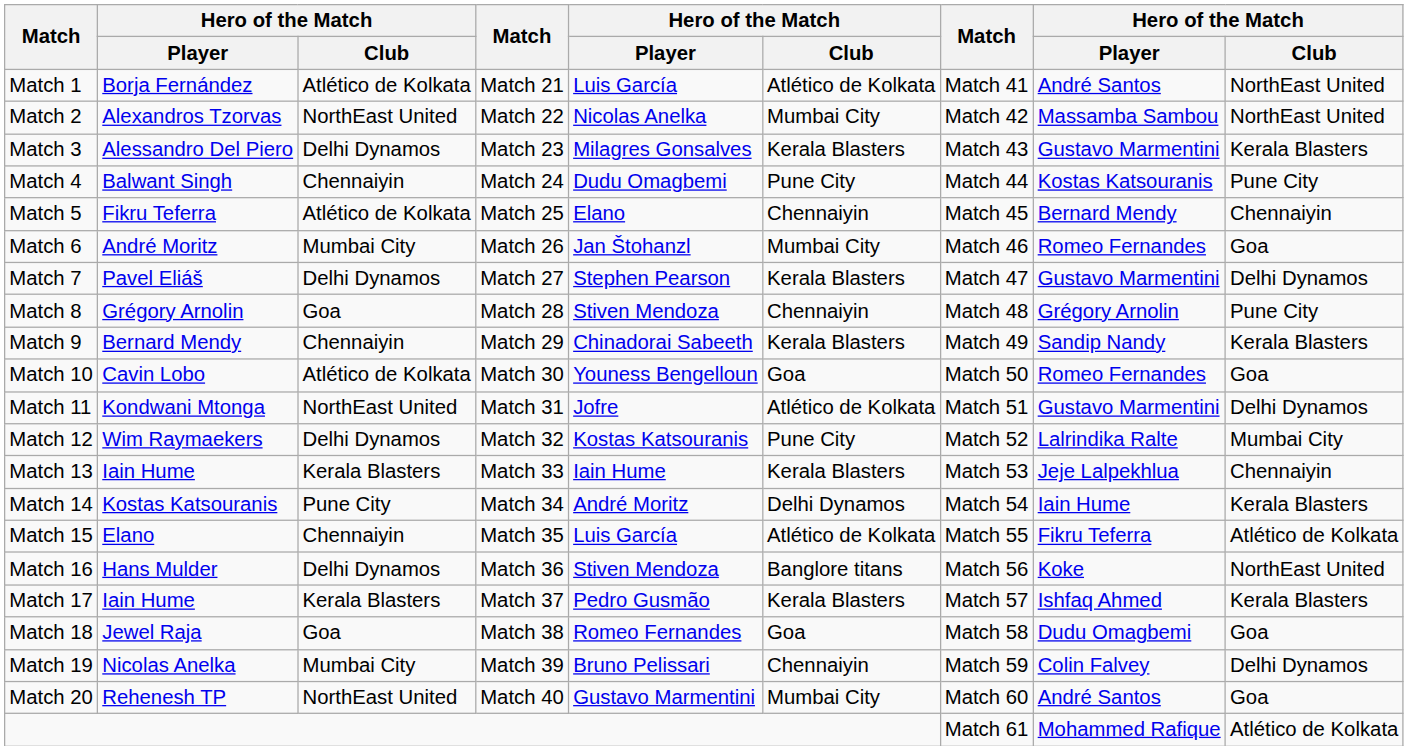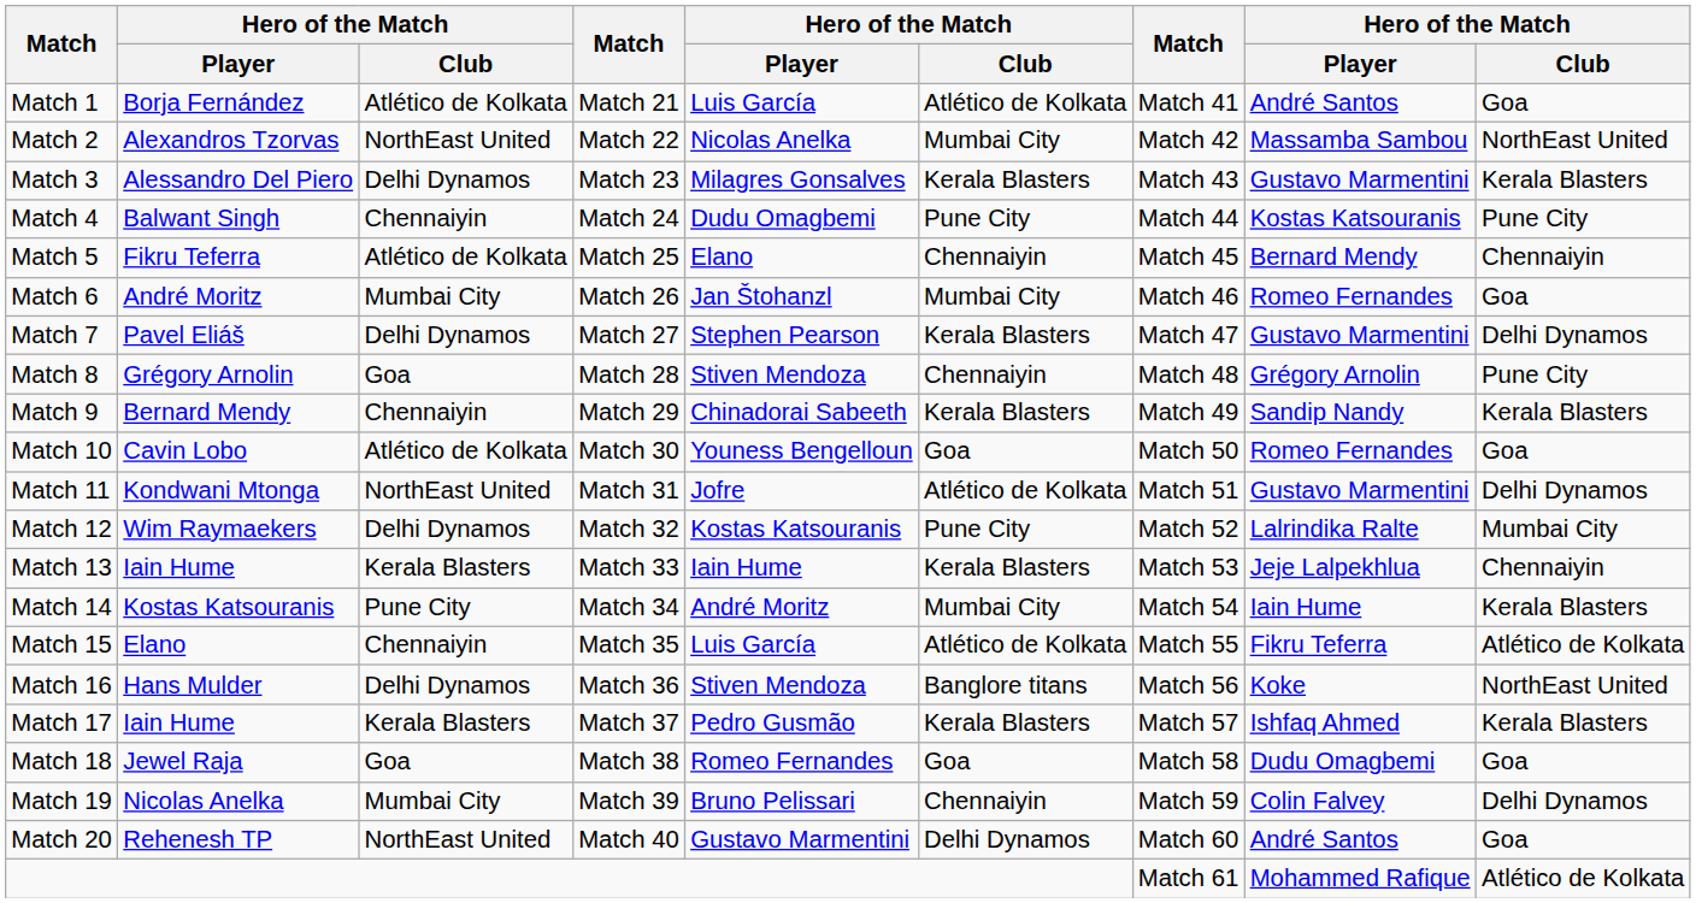 <table class="wikitable">
 <tr>
 <th rowspan="2">Match</th>
 <th colspan="2">Hero of the Match</th>
 <th rowspan="2">Match</th>
 <th colspan="2">Hero of the Match</th>
 <th rowspan="2">Match</th>
 <th colspan="2">Hero of the Match</th>
 </tr>
 <tr>
 <th>Player</th>
 <th>Club</th>
 <th>Player</th>
 <th>Club</th>
 <th>Player</th>
 <th>Club</th>
 </tr>
 <tr>
 <td>Match 1</td>
 <td> <a href='#'>Borja Fernández</a></td>
 <td>Atlético de Kolkata</td>
 <td>Match 21</td>
 <td> <a href='#'>Luis García</a></td>
 <td>Atlético de Kolkata</td>
 <td>Match 41</td>
 <td> <a href='#'>André Santos</a></td>
-<td>NorthEast United</td>
+<td>Goa</td>
 </tr>
 <tr>
 <td>Match 2</td>
 <td> <a href='#'>Alexandros Tzorvas</a></td>
 <td>NorthEast United</td>
 <td>Match 22</td>
 <td> <a href='#'>Nicolas Anelka</a></td>
 <td>Mumbai City</td>
 <td>Match 42</td>
 <td> <a href='#'>Massamba Sambou</a></td>
 <td>NorthEast United</td>
 </tr>
 <tr>
 <td>Match 3</td>
 <td> <a href='#'>Alessandro Del Piero</a></td>
 <td>Delhi Dynamos</td>
 <td>Match 23</td>
 <td> <a href='#'>Milagres Gonsalves</a></td>
 <td>Kerala Blasters</td>
 <td>Match 43</td>
 <td> <a href='#'>Gustavo Marmentini</a></td>
 <td>Kerala Blasters</td>
 </tr>
 <tr>
 <td>Match 4</td>
 <td> <a href='#'>Balwant Singh</a></td>
 <td>Chennaiyin</td>
 <td>Match 24</td>
 <td> <a href='#'>Dudu Omagbemi</a></td>
 <td>Pune City</td>
 <td>Match 44</td>
 <td> <a href='#'>Kostas Katsouranis</a></td>
 <td>Pune City</td>
 </tr>
 <tr>
 <td>Match 5</td>
 <td> <a href='#'>Fikru Teferra</a></td>
 <td>Atlético de Kolkata</td>
 <td>Match 25</td>
 <td> <a href='#'>Elano</a></td>
 <td>Chennaiyin</td>
 <td>Match 45</td>
 <td> <a href='#'>Bernard Mendy</a></td>
 <td>Chennaiyin</td>
 </tr>
 <tr>
 <td>Match 6</td>
 <td> <a href='#'>André Moritz</a></td>
 <td>Mumbai City</td>
 <td>Match 26</td>
 <td> <a href='#'>Jan Štohanzl</a></td>
 <td>Mumbai City</td>
 <td>Match 46</td>
 <td> <a href='#'>Romeo Fernandes</a></td>
 <td>Goa</td>
 </tr>
 <tr>
 <td>Match 7</td>
 <td> <a href='#'>Pavel Eliáš</a></td>
 <td>Delhi Dynamos</td>
 <td>Match 27</td>
 <td> <a href='#'>Stephen Pearson</a></td>
 <td>Kerala Blasters</td>
 <td>Match 47</td>
 <td> <a href='#'>Gustavo Marmentini</a></td>
 <td>Delhi Dynamos</td>
 </tr>
 <tr>
 <td>Match 8</td>
 <td> <a href='#'>Grégory Arnolin</a></td>
 <td>Goa</td>
 <td>Match 28</td>
 <td> <a href='#'>Stiven Mendoza</a></td>
 <td>Chennaiyin</td>
 <td>Match 48</td>
 <td> <a href='#'>Grégory Arnolin</a></td>
 <td>Pune City</td>
 </tr>
 <tr>
 <td>Match 9</td>
 <td> <a href='#'>Bernard Mendy</a></td>
 <td>Chennaiyin</td>
 <td>Match 29</td>
 <td> <a href='#'>Chinadorai Sabeeth</a></td>
 <td>Kerala Blasters</td>
 <td>Match 49</td>
 <td> <a href='#'>Sandip Nandy</a></td>
 <td>Kerala Blasters</td>
 </tr>
 <tr>
 <td>Match 10</td>
 <td> <a href='#'>Cavin Lobo</a></td>
 <td>Atlético de Kolkata</td>
 <td>Match 30</td>
 <td> <a href='#'>Youness Bengelloun</a></td>
 <td>Goa</td>
 <td>Match 50</td>
 <td> <a href='#'>Romeo Fernandes</a></td>
 <td>Goa</td>
 </tr>
 <tr>
 <td>Match 11</td>
 <td> <a href='#'>Kondwani Mtonga</a></td>
 <td>NorthEast United</td>
 <td>Match 31</td>
 <td> <a href='#'>Jofre</a></td>
 <td>Atlético de Kolkata</td>
 <td>Match 51</td>
 <td> <a href='#'>Gustavo Marmentini</a></td>
 <td>Delhi Dynamos</td>
 </tr>
 <tr>
 <td>Match 12</td>
 <td> <a href='#'>Wim Raymaekers</a></td>
 <td>Delhi Dynamos</td>
 <td>Match 32</td>
 <td> <a href='#'>Kostas Katsouranis</a></td>
 <td>Pune City</td>
 <td>Match 52</td>
 <td> <a href='#'>Lalrindika Ralte</a></td>
 <td>Mumbai City</td>
 </tr>
 <tr>
 <td>Match 13</td>
 <td> <a href='#'>Iain Hume</a></td>
 <td>Kerala Blasters</td>
 <td>Match 33</td>
 <td> <a href='#'>Iain Hume</a></td>
 <td>Kerala Blasters</td>
 <td>Match 53</td>
 <td> <a href='#'>Jeje Lalpekhlua</a></td>
 <td>Chennaiyin</td>
 </tr>
 <tr>
 <td>Match 14</td>
 <td> <a href='#'>Kostas Katsouranis</a></td>
 <td>Pune City</td>
 <td>Match 34</td>
 <td> <a href='#'>André Moritz</a></td>
-<td>Delhi Dynamos</td>
+<td>Mumbai City</td>
 <td>Match 54</td>
 <td> <a href='#'>Iain Hume</a></td>
 <td>Kerala Blasters</td>
 </tr>
 <tr>
 <td>Match 15</td>
 <td> <a href='#'>Elano</a></td>
 <td>Chennaiyin</td>
 <td>Match 35</td>
 <td> <a href='#'>Luis García</a></td>
 <td>Atlético de Kolkata</td>
 <td>Match 55</td>
 <td> <a href='#'>Fikru Teferra</a></td>
 <td>Atlético de Kolkata</td>
 </tr>
 <tr>
 <td>Match 16</td>
 <td> <a href='#'>Hans Mulder</a></td>
 <td>Delhi Dynamos</td>
 <td>Match 36</td>
 <td> <a href='#'>Stiven Mendoza</a></td>
 <td>Banglore titans</td>
 <td>Match 56</td>
 <td> <a href='#'>Koke</a></td>
 <td>NorthEast United</td>
 </tr>
 <tr>
 <td>Match 17</td>
 <td> <a href='#'>Iain Hume</a></td>
 <td>Kerala Blasters</td>
 <td>Match 37</td>
 <td> <a href='#'>Pedro Gusmão</a></td>
 <td>Kerala Blasters</td>
 <td>Match 57</td>
 <td> <a href='#'>Ishfaq Ahmed</a></td>
 <td>Kerala Blasters</td>
 </tr>
 <tr>
 <td>Match 18</td>
 <td> <a href='#'>Jewel Raja</a></td>
 <td>Goa</td>
 <td>Match 38</td>
 <td> <a href='#'>Romeo Fernandes</a></td>
 <td>Goa</td>
 <td>Match 58</td>
 <td> <a href='#'>Dudu Omagbemi</a></td>
 <td>Goa</td>
 </tr>
 <tr>
 <td>Match 19</td>
 <td> <a href='#'>Nicolas Anelka</a></td>
 <td>Mumbai City</td>
 <td>Match 39</td>
 <td> <a href='#'>Bruno Pelissari</a></td>
 <td>Chennaiyin</td>
 <td>Match 59</td>
 <td> <a href='#'>Colin Falvey</a></td>
 <td>Delhi Dynamos</td>
 </tr>
 <tr>
 <td>Match 20</td>
 <td> <a href='#'>Rehenesh TP</a></td>
 <td>NorthEast United</td>
 <td>Match 40</td>
 <td> <a href='#'>Gustavo Marmentini</a></td>
-<td>Mumbai City</td>
+<td>Delhi Dynamos</td>
 <td>Match 60</td>
 <td> <a href='#'>André Santos</a></td>
 <td>Goa</td>
 </tr>
 <tr>
 <td colspan=6></td>
 <td>Match 61</td>
 <td> <a href='#'>Mohammed Rafique</a></td>
 <td>Atlético de Kolkata</td>
 </tr>
 </table>
